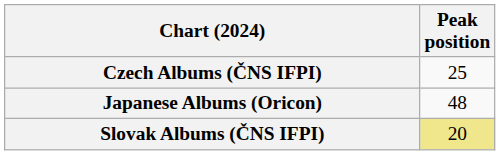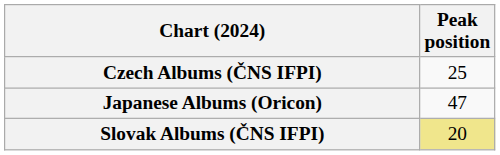 <table class="wikitable sortable plainrowheaders" style="text-align:center">
 <tr>
 <th scope="col" style="width:21em;">Chart (2024)</th>
 <th scope="col">Peak<br>position</th>
 </tr>
 <tr>
 <th scope="row">Czech Albums (ČNS IFPI)</th>
 <td>25</td>
 </tr>
 <tr>
 <th scope="row">Japanese Albums (Oricon)</th>
-<td>48</td>
+<td>47</td>
 </tr>
 <tr>
 <th scope="row">Slovak Albums (ČNS IFPI)</th>
 <td style="background: khaki;">20</td>
 </tr>
 </table>
